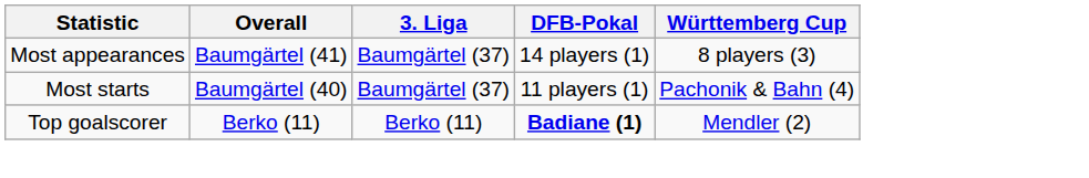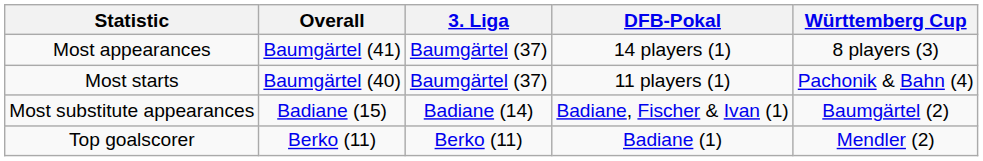 <table class="wikitable" Style="text-align: center;font-size:85%">
 <tr>
 <th>Statistic</th>
 <th>Overall</th>
 <th><a href='#'>3. Liga</a></th>
 <th><a href='#'>DFB-Pokal</a></th>
 <th><a href='#'>Württemberg Cup</a></th>
 </tr>
 <tr>
 <td>Most appearances</td>
 <td><a href='#'>Baumgärtel</a> (41)</td>
 <td><a href='#'>Baumgärtel</a> (37)</td>
 <td>14 players  (1)</td>
 <td>8 players  (3)</td>
 </tr>
 <tr>
 <td>Most starts</td>
 <td><a href='#'>Baumgärtel</a> (40)</td>
 <td><a href='#'>Baumgärtel</a> (37)</td>
 <td>11 players  (1)</td>
 <td><a href='#'>Pachonik</a> & <a href='#'>Bahn</a> (4)</td>
 </tr>
 <tr>
+<td>Most substitute appearances</td>
+<td><a href='#'>Badiane</a> (15)</td>
+<td><a href='#'>Badiane</a> (14)</td>
+<td><a href='#'>Badiane</a>, <a href='#'>Fischer</a> & <a href='#'>Ivan</a> (1)</td>
+<td><a href='#'>Baumgärtel</a> (2)</td>
+</tr>
+<tr>
 <td>Top goalscorer</td>
 <td><a href='#'>Berko</a> (11)</td>
 <td><a href='#'>Berko</a> (11)</td>
-<td><strong><a href='#'>Badiane</a> (1)</strong></td>
+<td><a href='#'>Badiane</a> (1)</td>
 <td><a href='#'>Mendler</a> (2)</td>
 </tr>
 </table>
